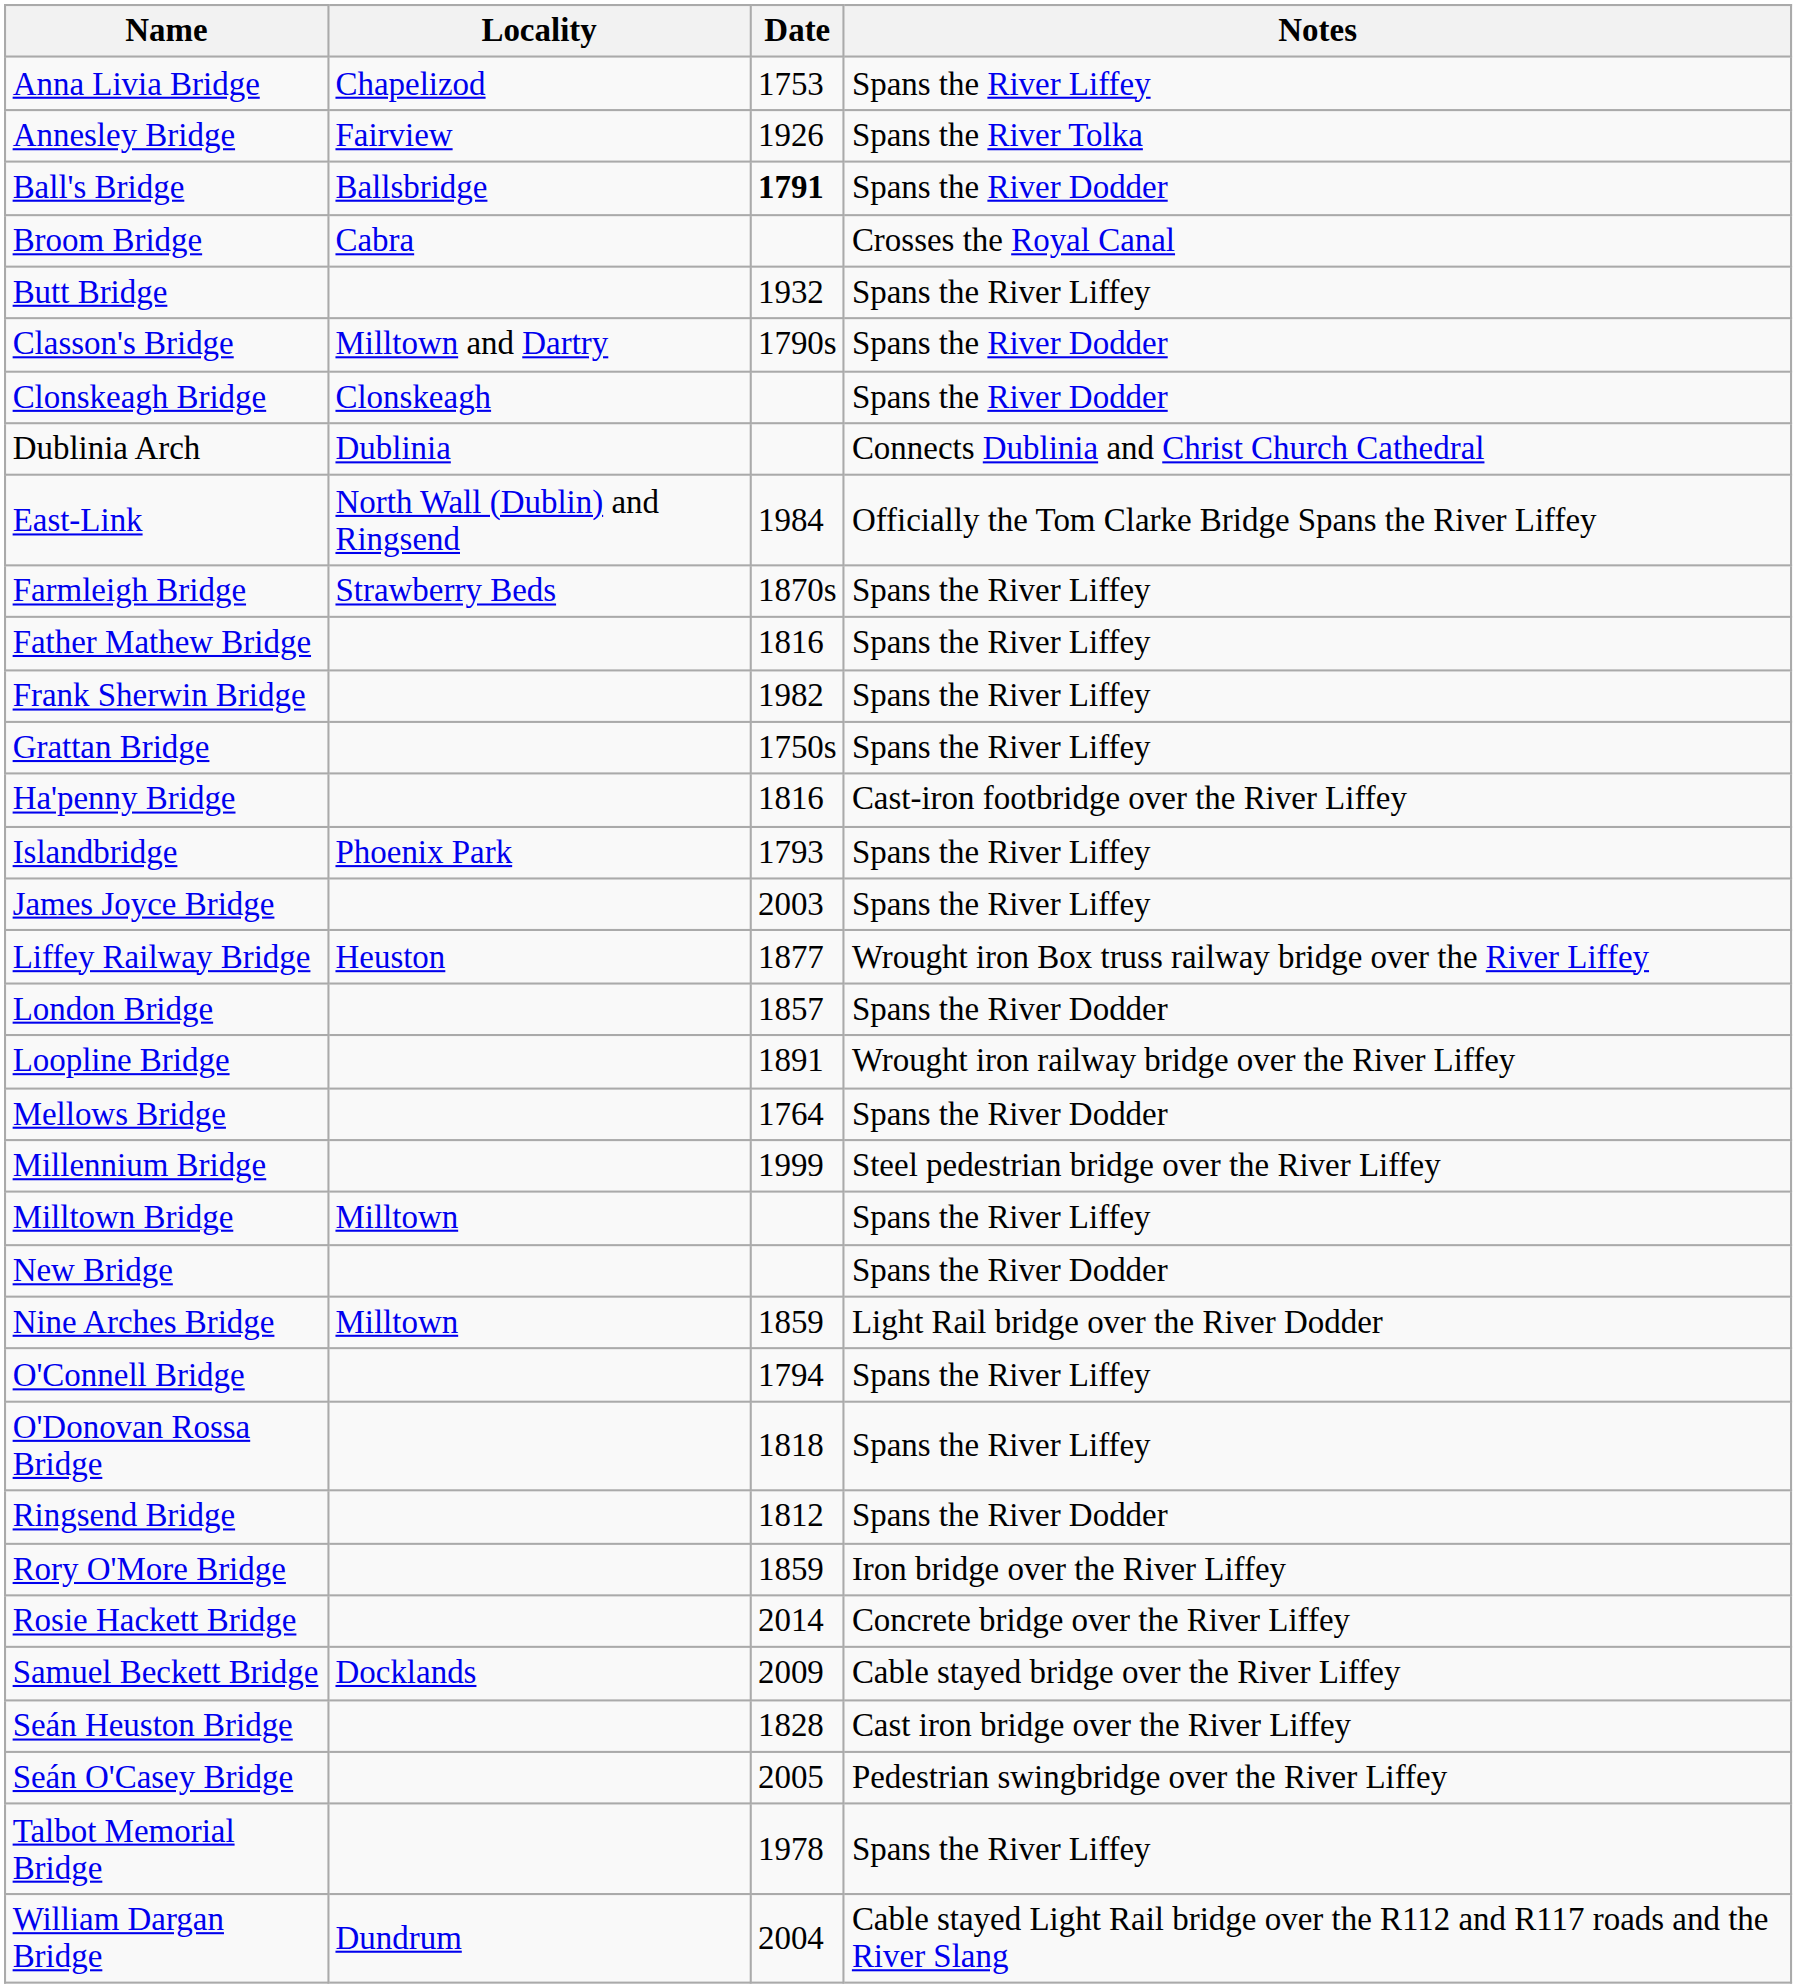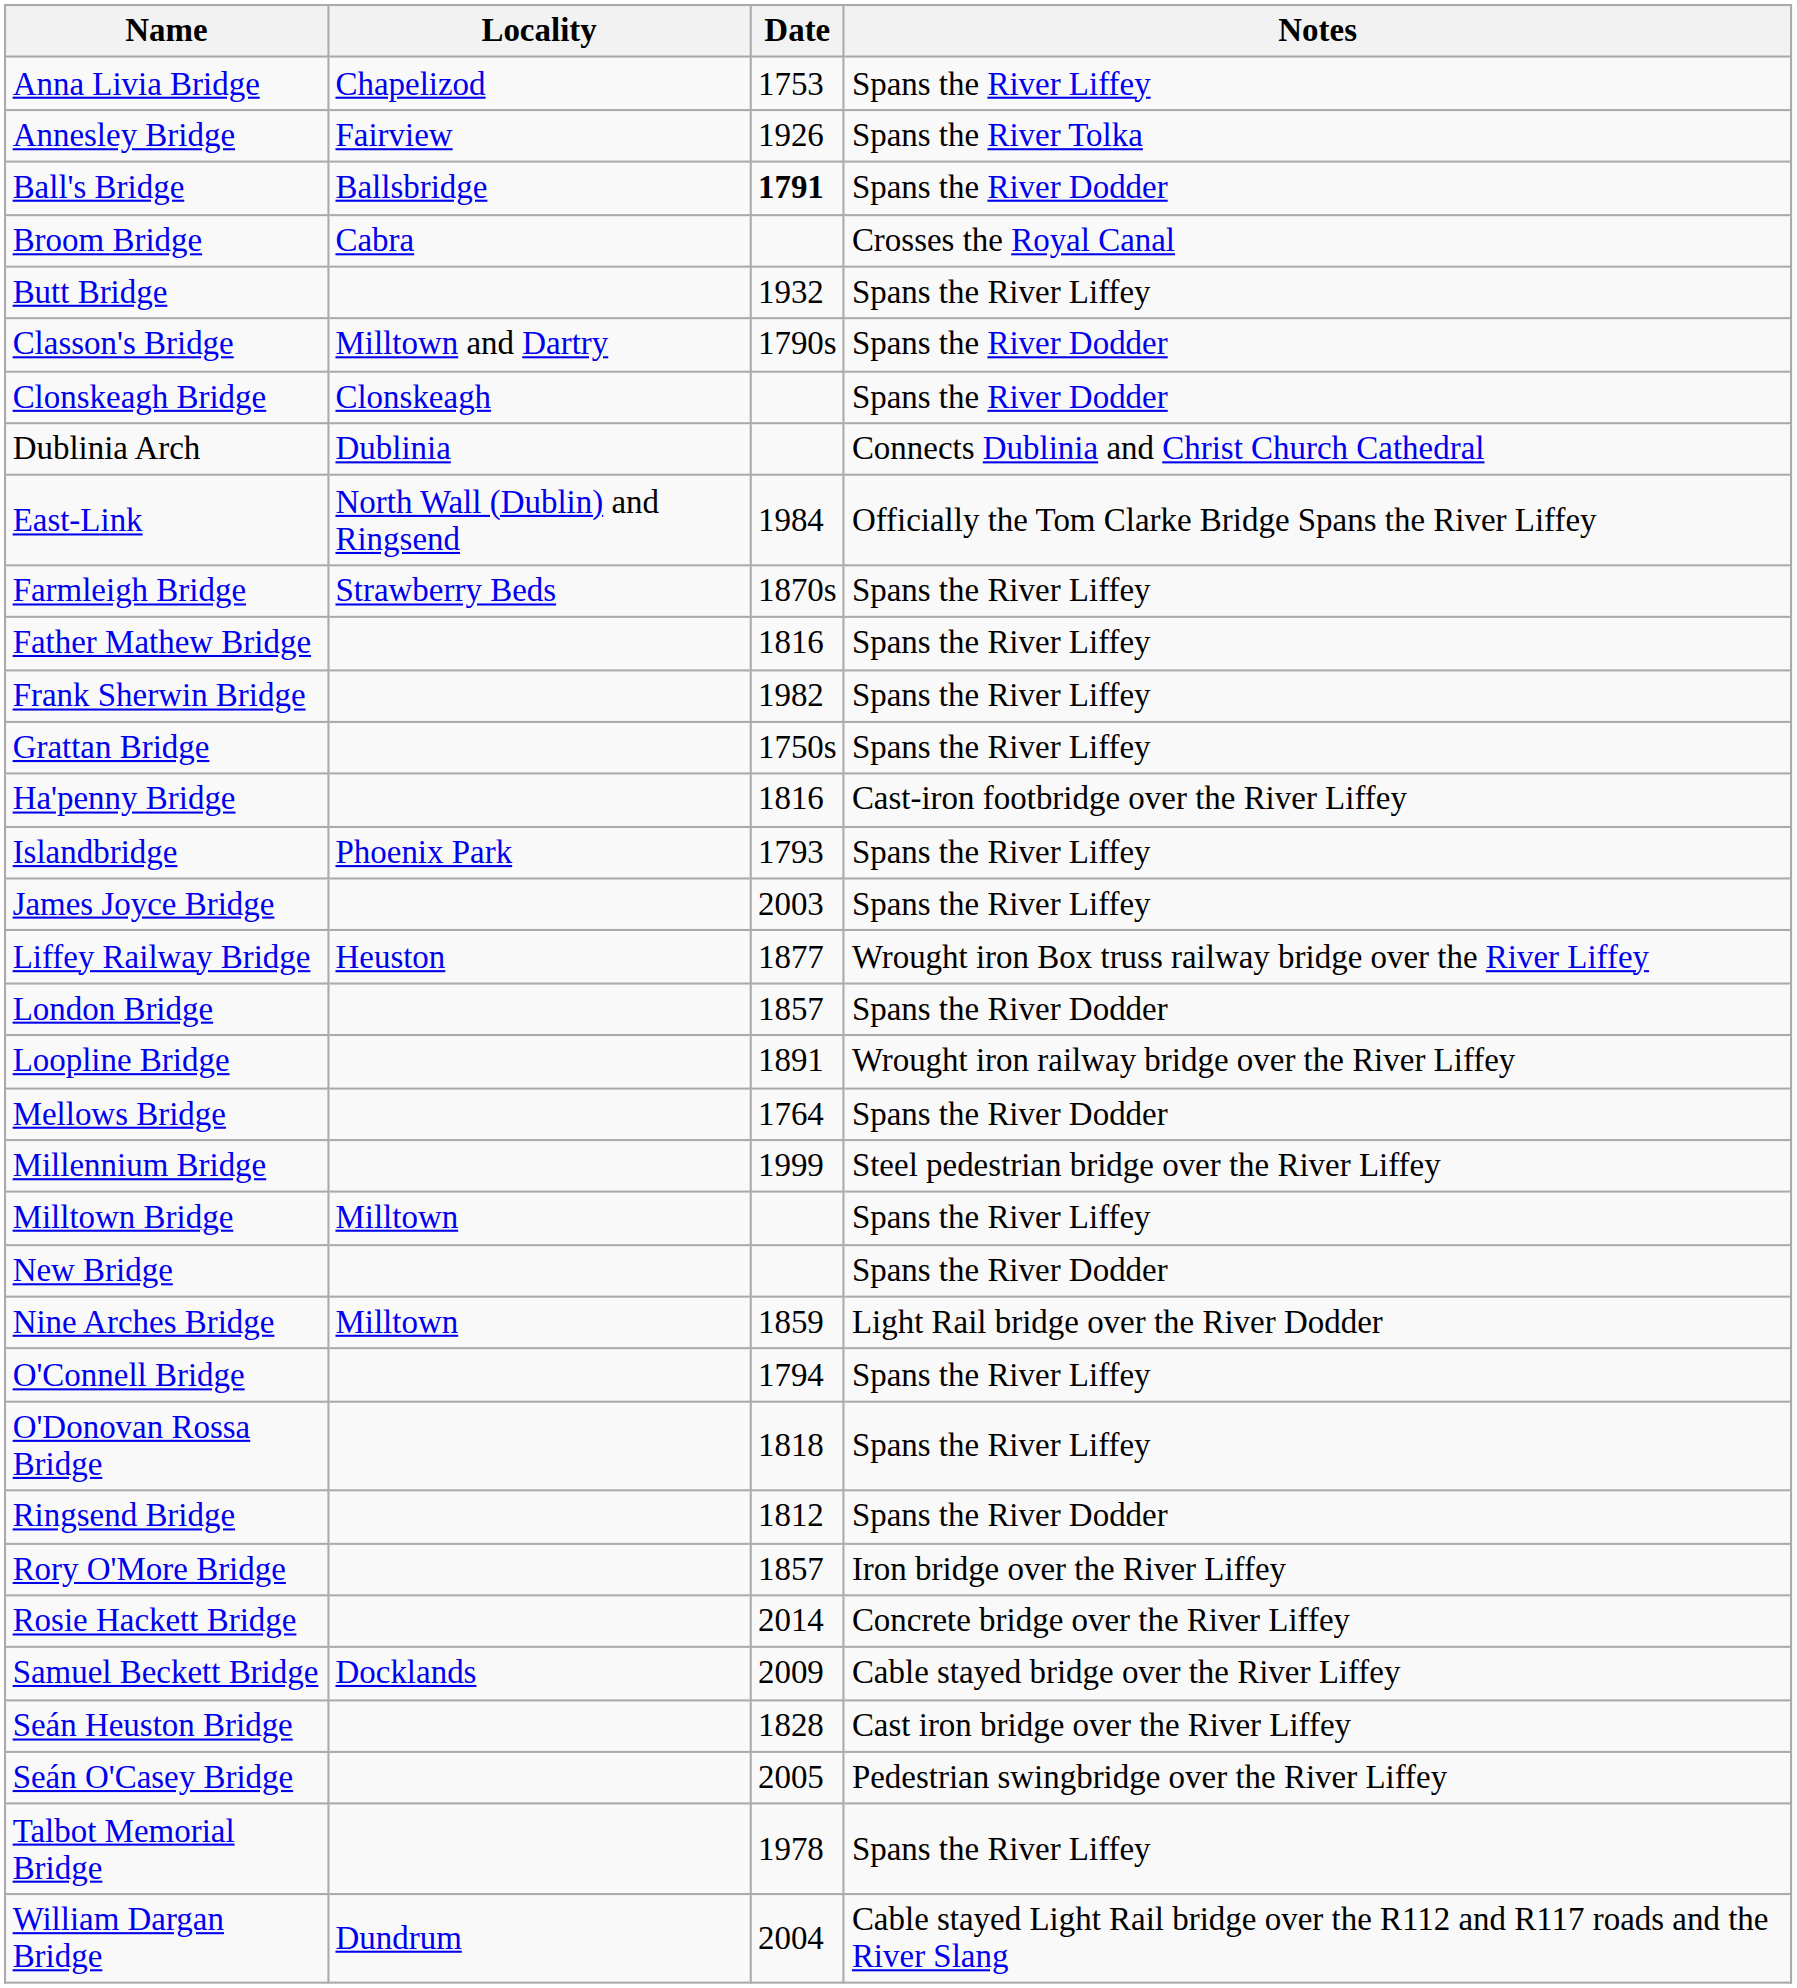 <table class="wikitable sortable">
 <tr>
 <th>Name</th>
 <th>Locality</th>
 <th>Date</th>
 <th class="unsortable">Notes</th>
 </tr>
 <tr>
 <td><a href='#'>Anna Livia Bridge</a></td>
 <td><a href='#'>Chapelizod</a></td>
 <td>1753</td>
 <td>Spans the <a href='#'>River Liffey</a></td>
 </tr>
 <tr>
 <td><a href='#'>Annesley Bridge</a></td>
 <td><a href='#'>Fairview</a></td>
 <td>1926</td>
 <td>Spans the <a href='#'>River Tolka</a></td>
 </tr>
 <tr>
 <td><a href='#'>Ball's Bridge</a></td>
 <td><a href='#'>Ballsbridge</a></td>
 <td><strong>1791</strong></td>
 <td>Spans the <a href='#'>River Dodder</a></td>
 </tr>
 <tr>
 <td><a href='#'>Broom Bridge</a></td>
 <td><a href='#'>Cabra</a></td>
 <td></td>
 <td>Crosses the <a href='#'>Royal Canal</a></td>
 </tr>
 <tr>
 <td><a href='#'>Butt Bridge</a></td>
 <td></td>
 <td>1932</td>
 <td>Spans the River Liffey</td>
 </tr>
 <tr>
 <td><a href='#'>Classon's Bridge</a></td>
 <td><a href='#'>Milltown</a> and <a href='#'>Dartry</a></td>
 <td>1790s</td>
 <td>Spans the <a href='#'>River Dodder</a></td>
 </tr>
 <tr>
 <td><a href='#'>Clonskeagh Bridge</a></td>
 <td><a href='#'>Clonskeagh</a></td>
 <td></td>
 <td>Spans the <a href='#'>River Dodder</a></td>
 </tr>
 <tr>
 <td>Dublinia Arch</td>
 <td><a href='#'>Dublinia</a></td>
 <td></td>
 <td>Connects <a href='#'>Dublinia</a> and <a href='#'>Christ Church Cathedral</a></td>
 </tr>
 <tr>
 <td><a href='#'>East-Link</a></td>
 <td><a href='#'>North Wall (Dublin)</a> and <a href='#'>Ringsend</a></td>
 <td>1984</td>
 <td>Officially the Tom Clarke Bridge Spans the River Liffey</td>
 </tr>
 <tr>
 <td><a href='#'>Farmleigh Bridge</a></td>
 <td><a href='#'>Strawberry Beds</a></td>
 <td>1870s</td>
 <td>Spans the River Liffey</td>
 </tr>
 <tr>
 <td><a href='#'>Father Mathew Bridge</a></td>
 <td></td>
 <td>1816</td>
 <td>Spans the River Liffey</td>
 </tr>
 <tr>
 <td><a href='#'>Frank Sherwin Bridge</a></td>
 <td></td>
 <td>1982</td>
 <td>Spans the River Liffey</td>
 </tr>
 <tr>
 <td><a href='#'>Grattan Bridge</a></td>
 <td></td>
 <td>1750s</td>
 <td>Spans the River Liffey</td>
 </tr>
 <tr>
 <td><a href='#'>Ha'penny Bridge</a></td>
 <td></td>
 <td>1816</td>
 <td>Cast-iron footbridge over the River Liffey</td>
 </tr>
 <tr>
 <td><a href='#'>Islandbridge</a></td>
 <td><a href='#'>Phoenix Park</a></td>
 <td>1793</td>
 <td>Spans the River Liffey</td>
 </tr>
 <tr>
 <td><a href='#'>James Joyce Bridge</a></td>
 <td></td>
 <td>2003</td>
 <td>Spans the River Liffey</td>
 </tr>
 <tr>
 <td><a href='#'>Liffey Railway Bridge</a></td>
 <td><a href='#'>Heuston</a></td>
 <td>1877</td>
 <td>Wrought iron Box truss railway bridge over the <a href='#'>River Liffey</a></td>
 </tr>
 <tr>
 <td><a href='#'>London Bridge</a></td>
 <td></td>
 <td>1857</td>
 <td>Spans the River Dodder</td>
 </tr>
 <tr>
 <td><a href='#'>Loopline Bridge</a></td>
 <td></td>
 <td>1891</td>
 <td>Wrought iron railway bridge over the River Liffey</td>
 </tr>
 <tr>
 <td><a href='#'>Mellows Bridge</a></td>
 <td></td>
 <td>1764</td>
 <td>Spans the River Dodder</td>
 </tr>
 <tr>
 <td><a href='#'>Millennium Bridge</a></td>
 <td></td>
 <td>1999</td>
 <td>Steel pedestrian bridge over the River Liffey</td>
 </tr>
 <tr>
 <td><a href='#'>Milltown Bridge</a></td>
 <td><a href='#'>Milltown</a></td>
 <td></td>
 <td>Spans the River Liffey</td>
 </tr>
 <tr>
 <td><a href='#'>New Bridge</a></td>
 <td></td>
 <td></td>
 <td>Spans the River Dodder</td>
 </tr>
 <tr>
 <td><a href='#'>Nine Arches Bridge</a></td>
 <td><a href='#'>Milltown</a></td>
 <td>1859</td>
 <td>Light Rail bridge over the River Dodder</td>
 </tr>
 <tr>
 <td><a href='#'>O'Connell Bridge</a></td>
 <td></td>
 <td>1794</td>
 <td>Spans the River Liffey</td>
 </tr>
 <tr>
 <td><a href='#'>O'Donovan Rossa Bridge</a></td>
 <td></td>
 <td>1818</td>
 <td>Spans the River Liffey</td>
 </tr>
 <tr>
 <td><a href='#'>Ringsend Bridge</a></td>
 <td></td>
 <td>1812</td>
 <td>Spans the River Dodder</td>
 </tr>
 <tr>
 <td><a href='#'>Rory O'More Bridge</a></td>
 <td></td>
-<td>1859</td>
+<td>1857</td>
 <td>Iron bridge over the River Liffey</td>
 </tr>
 <tr>
 <td><a href='#'>Rosie Hackett Bridge</a></td>
 <td></td>
 <td>2014</td>
 <td>Concrete bridge over the River Liffey</td>
 </tr>
 <tr>
 <td><a href='#'>Samuel Beckett Bridge</a></td>
 <td><a href='#'>Docklands</a></td>
 <td>2009</td>
 <td>Cable stayed bridge over the River Liffey</td>
 </tr>
 <tr>
 <td><a href='#'>Seán Heuston Bridge</a></td>
 <td></td>
 <td>1828</td>
 <td>Cast iron bridge over the River Liffey</td>
 </tr>
 <tr>
 <td><a href='#'>Seán O'Casey Bridge</a></td>
 <td></td>
 <td>2005</td>
 <td>Pedestrian swingbridge over the River Liffey</td>
 </tr>
 <tr>
 <td><a href='#'>Talbot Memorial Bridge</a></td>
 <td></td>
 <td>1978</td>
 <td>Spans the River Liffey</td>
 </tr>
 <tr>
 <td><a href='#'>William Dargan Bridge</a></td>
 <td><a href='#'>Dundrum</a></td>
 <td>2004</td>
 <td>Cable stayed Light Rail bridge over the R112 and R117 roads and the <a href='#'>River Slang</a></td>
 </tr>
 </table>
